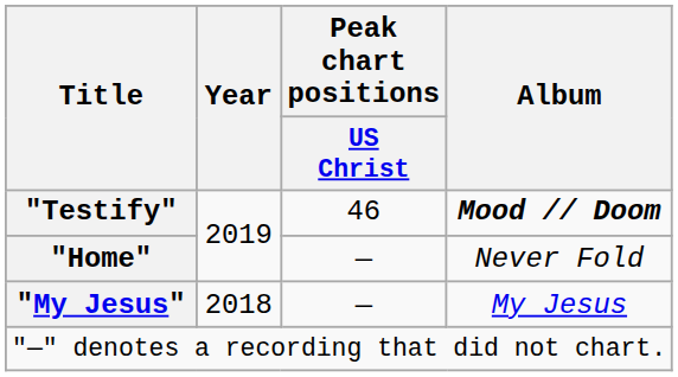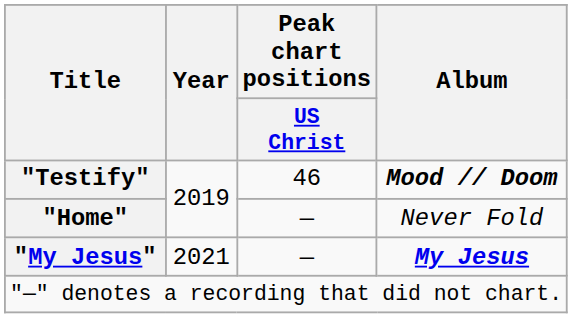 <table class="wikitable plainrowheaders" style=text-align:center;>
 <tr>
 <th scope="col" rowspan="2">Title</th>
 <th scope="col" rowspan="2">Year</th>
 <th scope="col">Peak chart positions</th>
 <th scope="col" rowspan="2">Album</th>
 </tr>
 <tr>
 <th scope="col" style="width:3em;font-size:90%;"><a href='#'>US<br>Christ</a><br></th>
 </tr>
 <tr>
 <th scope="row">"Testify"<br></th>
 <td rowspan="2">2019</td>
 <td>46</td>
 <td><strong><em>Mood // Doom</em></strong></td>
 </tr>
 <tr>
 <th scope="row">"Home"<br></th>
 <td>—</td>
 <td><em>Never Fold</em></td>
 </tr>
 <tr>
 <th scope="row">"<a href='#'>My Jesus</a>"<br></th>
-<td>2018</td>
+<td>2021</td>
 <td>—</td>
-<td><em><a href='#'>My Jesus</a></em></td>
+<td><strong><em><a href='#'>My Jesus</a></em></strong></td>
 </tr>
 <tr>
 <td colspan="4" style="font-size:90%">"—" denotes a recording that did not chart.</td>
 </tr>
 </table>
